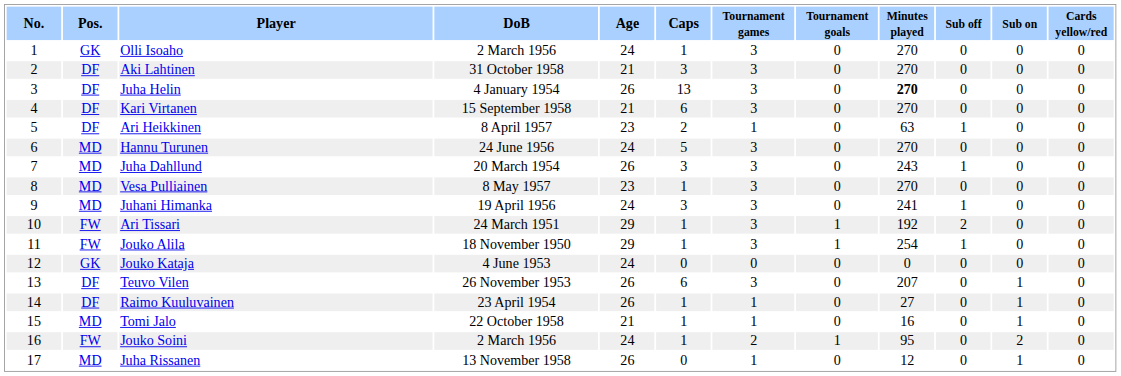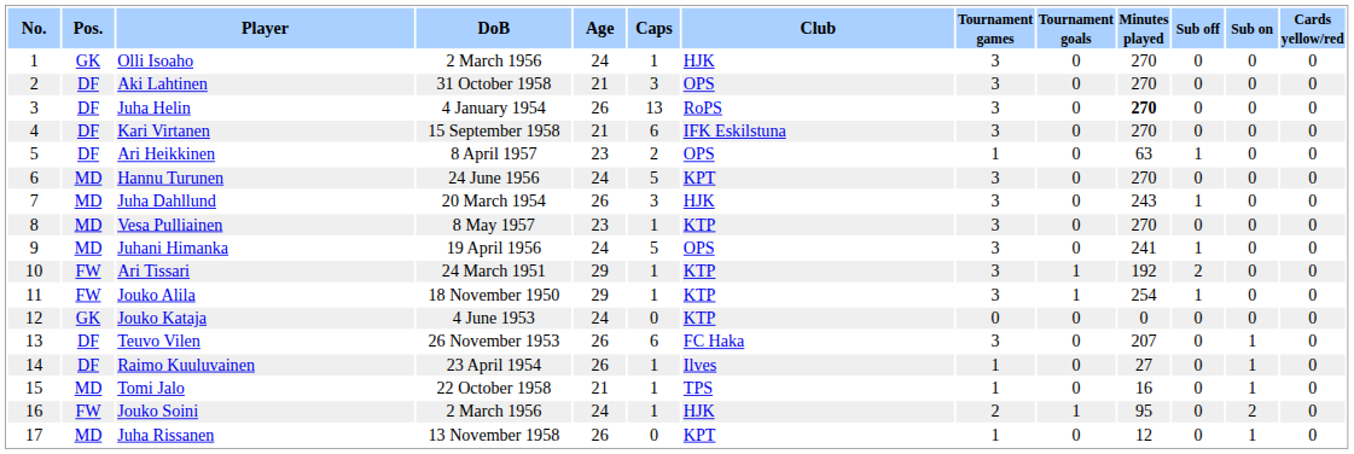 <table border="0" width="100%" style="border: 1px solid #999; background-color:#FFFFFF; text-align:center">
 <tr align="center" bgcolor="#AAD0FF">
 <th width=4%>No.</th>
 <th width=4%>Pos.</th>
 <th width=23%>Player</th>
 <th width=12%>DoB</th>
 <th width=4%>Age</th>
 <th width=4%>Caps</th>
+<th width=21%>Club</th>
 <th width=6%><small>Tournament<br>games</small></th>
 <th width=6%><small>Tournament<br>goals</small></th>
 <th width=4%><small>Minutes<br>played</small></th>
 <th width=4%><small>Sub off</small></th>
 <th width=4%><small>Sub on</small></th>
 <th width=4%><small>Cards<br>yellow/red</small></th>
 </tr>
 <tr>
 <td>1</td>
 <td><a href='#'>GK</a></td>
 <td align="left"><a href='#'>Olli Isoaho</a></td>
 <td>2 March 1956</td>
 <td>24</td>
 <td>1</td>
+<td align="left"> <a href='#'>HJK</a></td>
 <td>3</td>
 <td>0</td>
 <td>270</td>
 <td>0</td>
 <td>0</td>
 <td>0</td>
 </tr>
 <tr bgcolor="#EFEFEF">
 <td>2</td>
 <td><a href='#'>DF</a></td>
 <td align="left"><a href='#'>Aki Lahtinen</a></td>
 <td>31 October 1958</td>
 <td>21</td>
 <td>3</td>
+<td align="left"> <a href='#'>OPS</a></td>
 <td>3</td>
 <td>0</td>
 <td>270</td>
 <td>0</td>
 <td>0</td>
 <td>0</td>
 </tr>
 <tr>
 <td>3</td>
 <td><a href='#'>DF</a></td>
 <td align="left"><a href='#'>Juha Helin</a></td>
 <td>4 January 1954</td>
 <td>26</td>
 <td>13</td>
+<td align="left"> <a href='#'>RoPS</a></td>
 <td>3</td>
 <td>0</td>
 <td><strong>270</strong></td>
 <td>0</td>
 <td>0</td>
 <td>0</td>
 </tr>
 <tr bgcolor="#EFEFEF">
 <td>4</td>
 <td><a href='#'>DF</a></td>
 <td align="left"><a href='#'>Kari Virtanen</a></td>
 <td>15 September 1958</td>
 <td>21</td>
 <td>6</td>
+<td align="left"> <a href='#'>IFK Eskilstuna</a></td>
 <td>3</td>
 <td>0</td>
 <td>270</td>
 <td>0</td>
 <td>0</td>
 <td>0</td>
 </tr>
 <tr>
 <td>5</td>
 <td><a href='#'>DF</a></td>
 <td align="left"><a href='#'>Ari Heikkinen</a></td>
 <td>8 April 1957</td>
 <td>23</td>
 <td>2</td>
+<td align="left"> <a href='#'>OPS</a></td>
 <td>1</td>
 <td>0</td>
 <td>63</td>
 <td>1</td>
 <td>0</td>
 <td>0</td>
 </tr>
 <tr bgcolor="#EFEFEF">
 <td>6</td>
 <td><a href='#'>MD</a></td>
 <td align="left"><a href='#'>Hannu Turunen</a></td>
 <td>24 June 1956</td>
 <td>24</td>
 <td>5</td>
+<td align="left"> <a href='#'>KPT</a></td>
 <td>3</td>
 <td>0</td>
 <td>270</td>
 <td>0</td>
 <td>0</td>
 <td>0</td>
 </tr>
 <tr>
 <td>7</td>
 <td><a href='#'>MD</a></td>
 <td align="left"><a href='#'>Juha Dahllund</a></td>
 <td>20 March 1954</td>
 <td>26</td>
 <td>3</td>
+<td align="left"> <a href='#'>HJK</a></td>
 <td>3</td>
 <td>0</td>
 <td>243</td>
 <td>1</td>
 <td>0</td>
 <td>0</td>
 </tr>
 <tr bgcolor="#EFEFEF">
 <td>8</td>
 <td><a href='#'>MD</a></td>
 <td align="left"><a href='#'>Vesa Pulliainen</a></td>
 <td>8 May 1957</td>
 <td>23</td>
 <td>1</td>
+<td align="left"> <a href='#'>KTP</a></td>
 <td>3</td>
 <td>0</td>
 <td>270</td>
 <td>0</td>
 <td>0</td>
 <td>0</td>
 </tr>
 <tr>
 <td>9</td>
 <td><a href='#'>MD</a></td>
 <td align="left"><a href='#'>Juhani Himanka</a></td>
 <td>19 April 1956</td>
 <td>24</td>
-<td>3</td>
+<td>5</td>
+<td align="left"> <a href='#'>OPS</a></td>
 <td>3</td>
 <td>0</td>
 <td>241</td>
 <td>1</td>
 <td>0</td>
 <td>0</td>
 </tr>
 <tr bgcolor="#EFEFEF">
 <td>10</td>
 <td><a href='#'>FW</a></td>
 <td align="left"><a href='#'>Ari Tissari</a></td>
 <td>24 March 1951</td>
 <td>29</td>
 <td>1</td>
+<td align="left"> <a href='#'>KTP</a></td>
 <td>3</td>
 <td>1</td>
 <td>192</td>
 <td>2</td>
 <td>0</td>
 <td>0</td>
 </tr>
 <tr>
 <td>11</td>
 <td><a href='#'>FW</a></td>
 <td align="left"><a href='#'>Jouko Alila</a></td>
 <td>18 November 1950</td>
 <td>29</td>
 <td>1</td>
+<td align="left"> <a href='#'>KTP</a></td>
 <td>3</td>
 <td>1</td>
 <td>254</td>
 <td>1</td>
 <td>0</td>
 <td>0</td>
 </tr>
 <tr bgcolor="#EFEFEF">
 <td>12</td>
 <td><a href='#'>GK</a></td>
 <td align="left"><a href='#'>Jouko Kataja</a></td>
 <td>4 June 1953</td>
 <td>24</td>
 <td>0</td>
+<td align="left"> <a href='#'>KTP</a></td>
 <td>0</td>
 <td>0</td>
 <td>0</td>
 <td>0</td>
 <td>0</td>
 <td>0</td>
 </tr>
 <tr>
 <td>13</td>
 <td><a href='#'>DF</a></td>
 <td align="left"><a href='#'>Teuvo Vilen</a></td>
 <td>26 November 1953</td>
 <td>26</td>
 <td>6</td>
+<td align="left"> <a href='#'>FC Haka</a></td>
 <td>3</td>
 <td>0</td>
 <td>207</td>
 <td>0</td>
 <td>1</td>
 <td>0</td>
 </tr>
 <tr bgcolor="#EFEFEF">
 <td>14</td>
 <td><a href='#'>DF</a></td>
 <td align="left"><a href='#'>Raimo Kuuluvainen</a></td>
 <td>23 April 1954</td>
 <td>26</td>
 <td>1</td>
+<td align="left"> <a href='#'>Ilves</a></td>
 <td>1</td>
 <td>0</td>
 <td>27</td>
 <td>0</td>
 <td>1</td>
 <td>0</td>
 </tr>
 <tr>
 <td>15</td>
 <td><a href='#'>MD</a></td>
 <td align="left"><a href='#'>Tomi Jalo</a></td>
 <td>22 October 1958</td>
 <td>21</td>
 <td>1</td>
+<td align="left"> <a href='#'>TPS</a></td>
 <td>1</td>
 <td>0</td>
 <td>16</td>
 <td>0</td>
 <td>1</td>
 <td>0</td>
 </tr>
 <tr bgcolor="#EFEFEF">
 <td>16</td>
 <td><a href='#'>FW</a></td>
 <td align="left"><a href='#'>Jouko Soini</a></td>
 <td>2 March 1956</td>
 <td>24</td>
 <td>1</td>
+<td align="left"> <a href='#'>HJK</a></td>
 <td>2</td>
 <td>1</td>
 <td>95</td>
 <td>0</td>
 <td>2</td>
 <td>0</td>
 </tr>
 <tr>
 <td>17</td>
 <td><a href='#'>MD</a></td>
 <td align="left"><a href='#'>Juha Rissanen</a></td>
 <td>13 November 1958</td>
 <td>26</td>
 <td>0</td>
+<td align="left"> <a href='#'>KPT</a></td>
 <td>1</td>
 <td>0</td>
 <td>12</td>
 <td>0</td>
 <td>1</td>
 <td>0</td>
 </tr>
 </table>
